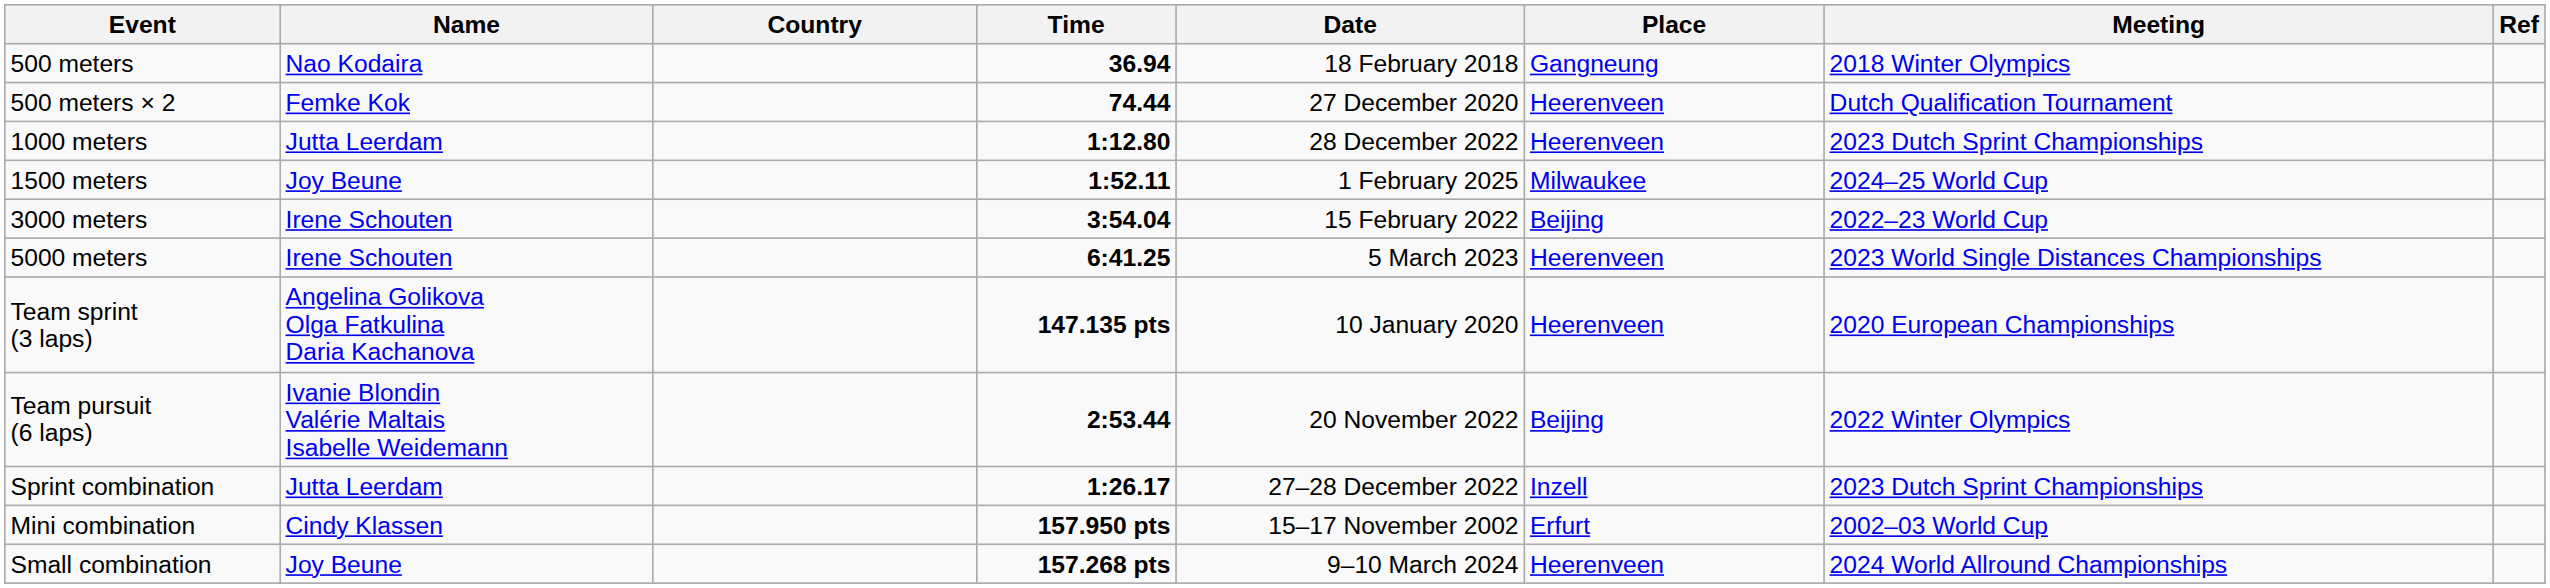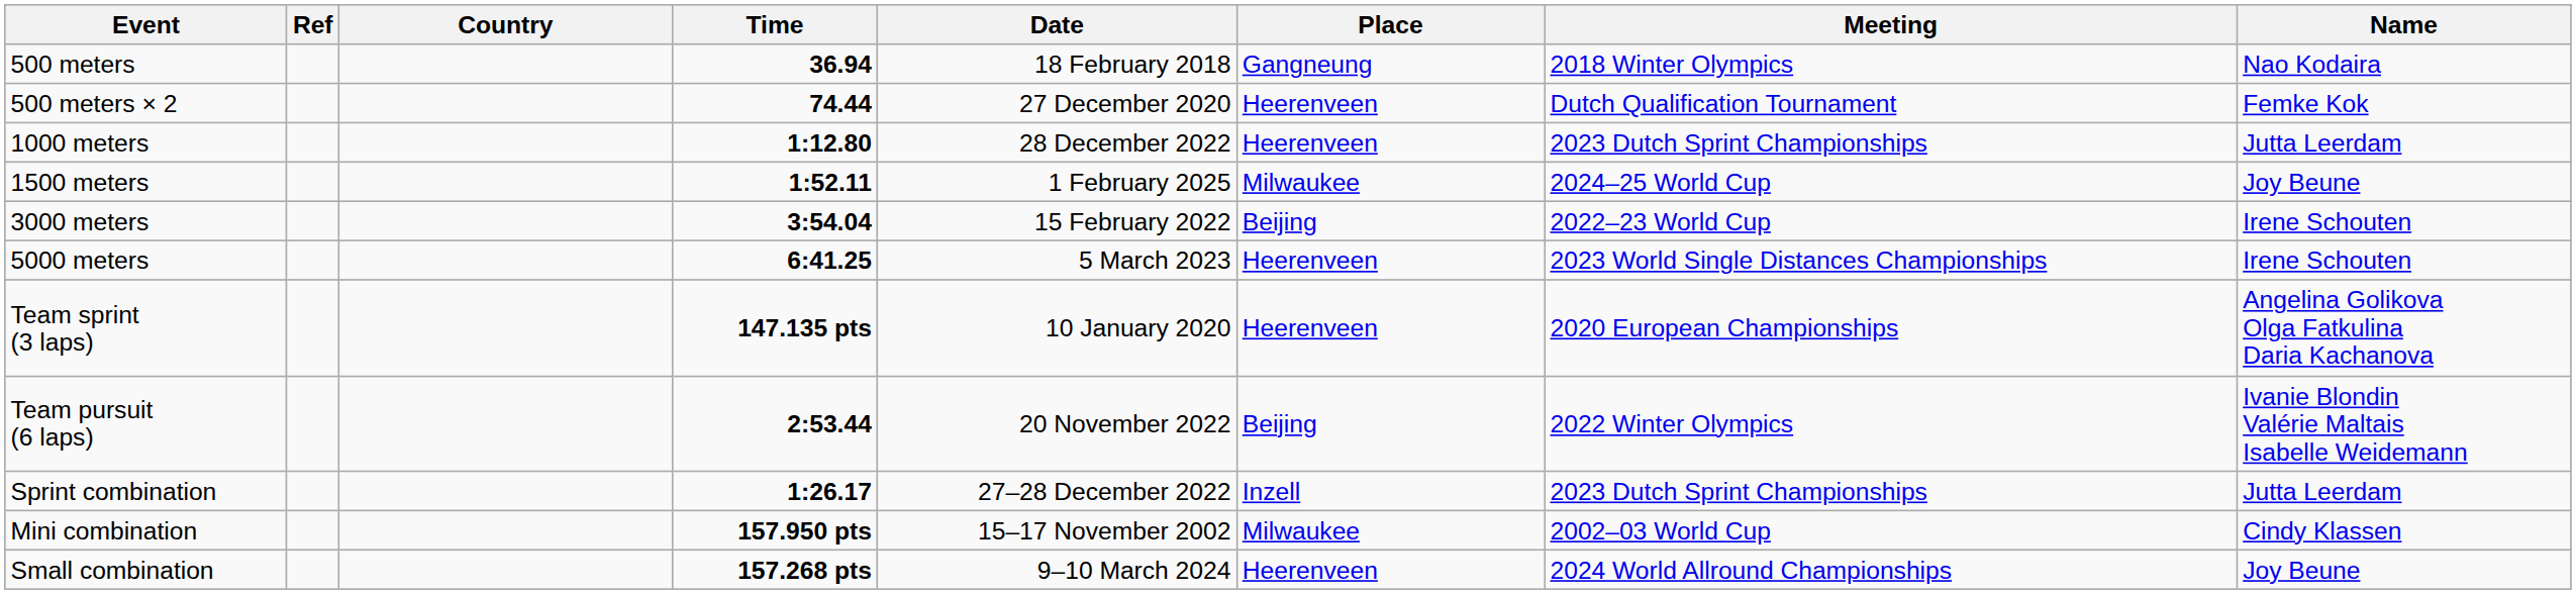 <table class="wikitable" style="font-size:95%">
 <tr>
 <th style="width: 11%;">Event</th>
-<th style="width: 15%;">Name</th>
+<th style="width: 2%;">Ref</th>
 <th style="width: 13%;">Country</th>
 <th style="width: 8%;">Time</th>
 <th style="width: 14%;">Date</th>
 <th style="width: 12%;">Place</th>
 <th style="width: 27%;">Meeting</th>
-<th style="width: 2%;">Ref</th>
+<th style="width: 15%;">Name</th>
 </tr>
 <tr>
 <td>500 meters</td>
-<td><a href='#'>Nao Kodaira</a></td>
+<td></td>
 <td></td>
 <td align=right><strong>36.94</strong></td>
 <td align=right>18 February 2018</td>
 <td>  <a href='#'>Gangneung</a></td>
 <td><a href='#'>2018 Winter Olympics</a></td>
-<td></td>
+<td><a href='#'>Nao Kodaira</a></td>
 </tr>
 <tr>
 <td>500 meters × 2</td>
-<td><a href='#'>Femke Kok</a></td>
+<td></td>
 <td></td>
 <td align=right><strong>74.44</strong></td>
 <td align=right>27 December 2020</td>
 <td> <a href='#'>Heerenveen</a></td>
 <td><a href='#'>Dutch Qualification Tournament</a></td>
-<td></td>
+<td><a href='#'>Femke Kok</a></td>
 </tr>
 <tr>
 <td>1000 meters</td>
-<td><a href='#'>Jutta Leerdam</a></td>
+<td></td>
 <td></td>
 <td align=right><strong>1:12.80</strong></td>
 <td align=right>28 December 2022</td>
 <td> <a href='#'>Heerenveen</a></td>
 <td><a href='#'>2023 Dutch Sprint Championships</a></td>
-<td></td>
+<td><a href='#'>Jutta Leerdam</a></td>
 </tr>
 <tr>
 <td>1500 meters</td>
-<td><a href='#'>Joy Beune</a></td>
+<td></td>
 <td></td>
 <td align=right><strong>1:52.11</strong></td>
 <td align=right>1 February 2025</td>
 <td> <a href='#'>Milwaukee</a></td>
 <td><a href='#'>2024–25 World Cup</a></td>
-<td></td>
+<td><a href='#'>Joy Beune</a></td>
 </tr>
 <tr>
 <td>3000 meters</td>
-<td><a href='#'>Irene Schouten</a></td>
+<td></td>
 <td></td>
 <td align=right><strong>3:54.04</strong></td>
 <td align=right>15 February 2022</td>
 <td> <a href='#'>Beijing</a></td>
 <td><a href='#'>2022–23 World Cup</a></td>
-<td></td>
+<td><a href='#'>Irene Schouten</a></td>
 </tr>
 <tr>
 <td>5000 meters</td>
-<td><a href='#'>Irene Schouten</a></td>
+<td></td>
 <td></td>
 <td align=right><strong>6:41.25</strong></td>
 <td align=right>5 March 2023</td>
 <td> <a href='#'>Heerenveen</a></td>
 <td><a href='#'>2023 World Single Distances Championships</a></td>
-<td></td>
+<td><a href='#'>Irene Schouten</a></td>
 </tr>
 <tr>
 <td>Team sprint<br>(3 laps)</td>
-<td><a href='#'>Angelina Golikova</a><br><a href='#'>Olga Fatkulina</a><br><a href='#'>Daria Kachanova</a></td>
+<td></td>
 <td></td>
 <td align=right><strong>147.135 pts</strong></td>
 <td align=right>10 January 2020</td>
 <td> <a href='#'>Heerenveen</a></td>
 <td><a href='#'>2020 European Championships</a></td>
-<td></td>
+<td><a href='#'>Angelina Golikova</a><br><a href='#'>Olga Fatkulina</a><br><a href='#'>Daria Kachanova</a></td>
 </tr>
 <tr>
 <td>Team pursuit<br>(6 laps)</td>
-<td><a href='#'>Ivanie Blondin</a><br><a href='#'>Valérie Maltais</a><br><a href='#'>Isabelle Weidemann</a></td>
+<td></td>
 <td></td>
 <td align=right><strong>2:53.44</strong></td>
 <td align=right>20 November 2022</td>
 <td> <a href='#'>Beijing</a></td>
 <td><a href='#'>2022 Winter Olympics</a></td>
-<td></td>
+<td><a href='#'>Ivanie Blondin</a><br><a href='#'>Valérie Maltais</a><br><a href='#'>Isabelle Weidemann</a></td>
 </tr>
 <tr>
 <td>Sprint combination</td>
-<td><a href='#'>Jutta Leerdam</a></td>
+<td></td>
 <td></td>
 <td align=right><strong>1:26.17</strong></td>
 <td align=right>27–28 December 2022</td>
 <td> <a href='#'>Inzell</a></td>
 <td><a href='#'>2023 Dutch Sprint Championships</a></td>
-<td></td>
+<td><a href='#'>Jutta Leerdam</a></td>
 </tr>
 <tr>
 <td>Mini combination</td>
-<td><a href='#'>Cindy Klassen</a></td>
+<td></td>
 <td></td>
 <td align=right><strong>157.950 pts</strong></td>
 <td align=right>15–17 November 2002</td>
-<td> <a href='#'>Erfurt</a></td>
+<td> <a href='#'>Milwaukee</a></td>
 <td><a href='#'>2002–03 World Cup</a></td>
-<td></td>
+<td><a href='#'>Cindy Klassen</a></td>
 </tr>
 <tr>
 <td>Small combination</td>
-<td><a href='#'>Joy Beune</a></td>
+<td></td>
 <td></td>
 <td align=right><strong>157.268 pts</strong></td>
 <td align=right>9–10 March 2024</td>
 <td> <a href='#'>Heerenveen</a></td>
 <td><a href='#'>2024 World Allround Championships</a></td>
-<td></td>
+<td><a href='#'>Joy Beune</a></td>
 </tr>
 </table>
